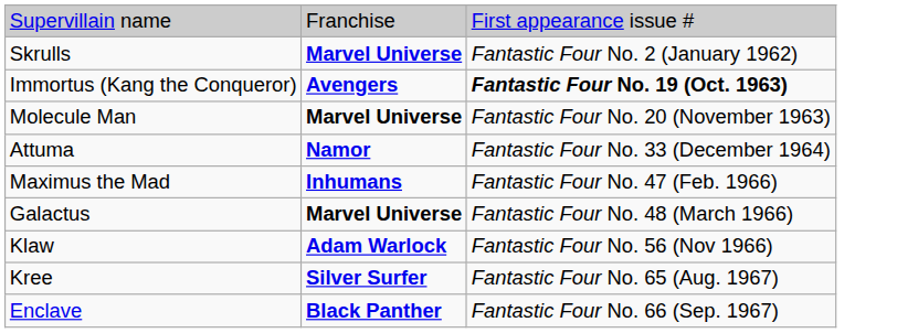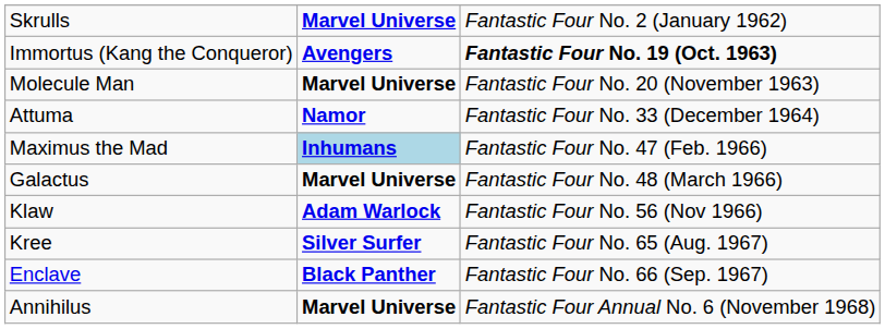 <table class=wikitable>
 <tr style="background:#EFEFEF">
-</tr>
-<tr bgcolor="#CCCCCC">
-<td><a href='#'>Supervillain</a> name</td>
-<td>Franchise</td>
-<td><a href='#'>First appearance</a> issue #</td>
 </tr>
 <tr>
 <td>Skrulls</td>
 <td><strong><a href='#'>Marvel Universe</a></strong></td>
 <td><em>Fantastic Four</em> No. 2 (January 1962)</td>
 </tr>
 <tr>
 <td>Immortus (Kang the Conqueror)</td>
 <td><strong><a href='#'>Avengers</a></strong></td>
 <td><strong><em>Fantastic Four</em> No. 19 (Oct. 1963)</strong></td>
 </tr>
 <tr>
 <td>Molecule Man</td>
 <td><strong>Marvel Universe</strong></td>
 <td><em>Fantastic Four</em> No. 20 (November 1963)</td>
 </tr>
 <tr>
 <td>Attuma</td>
 <td><strong><a href='#'>Namor</a></strong></td>
 <td><em>Fantastic Four</em> No. 33 (December 1964)</td>
 </tr>
 <tr>
 <td>Maximus the Mad</td>
-<td><strong><a href='#'>Inhumans</a></strong></td>
+<td style="background: lightblue;"><strong><a href='#'>Inhumans</a></strong></td>
 <td><em>Fantastic Four</em> No. 47 (Feb. 1966)</td>
 </tr>
 <tr>
 <td>Galactus</td>
 <td><strong>Marvel Universe</strong></td>
 <td><em>Fantastic Four</em> No. 48 (March 1966)</td>
 </tr>
 <tr>
 <td>Klaw</td>
 <td><strong><a href='#'>Adam Warlock</a></strong></td>
 <td><em>Fantastic Four</em> No. 56 (Nov 1966)</td>
 </tr>
 <tr>
 <td>Kree</td>
 <td><strong><a href='#'>Silver Surfer</a></strong></td>
 <td><em>Fantastic Four</em> No. 65 (Aug. 1967)</td>
 </tr>
 <tr>
 <td><a href='#'>Enclave</a></td>
 <td><strong><a href='#'>Black Panther</a></strong></td>
 <td><em>Fantastic Four</em> No. 66 (Sep. 1967)</td>
 </tr>
+<tr>
+<td>Annihilus</td>
+<td><strong>Marvel Universe</strong></td>
+<td><em>Fantastic Four Annual</em> No. 6 (November 1968)</td>
+</tr>
 </table>
